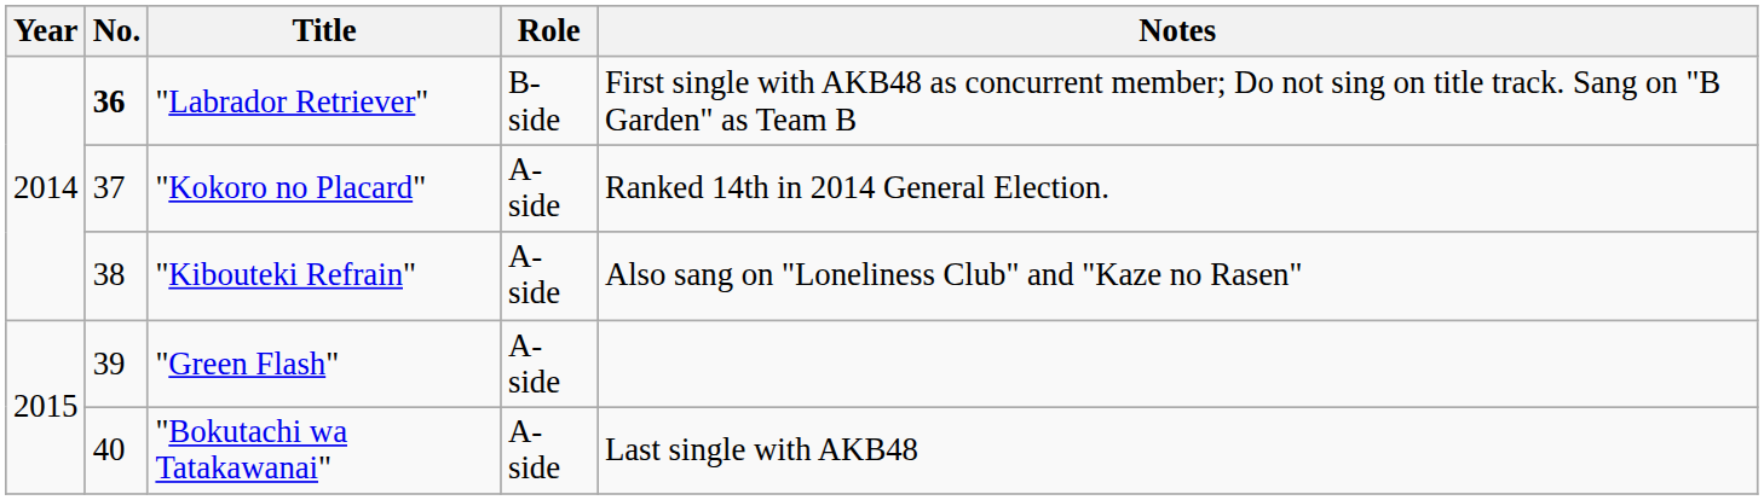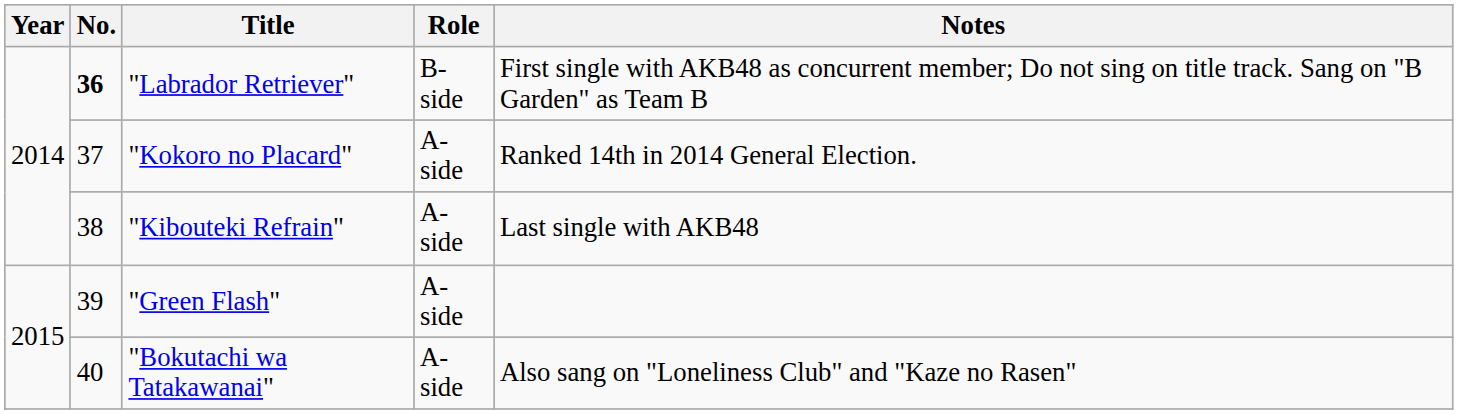 <table class="wikitable sortable">
 <tr>
 <th>Year</th>
 <th data-sort-type="number">No.</th>
 <th>Title</th>
 <th class="unsortable">Role</th>
 <th class="unsortable">Notes</th>
 </tr>
 <tr>
 <td rowspan="3">2014</td>
 <td><strong>36</strong></td>
 <td>"<a href='#'>Labrador Retriever</a>"</td>
 <td>B-side</td>
 <td>First single with AKB48 as concurrent member; Do not sing on title track. Sang on "B Garden" as Team B</td>
 </tr>
 <tr>
 <td>37</td>
 <td>"<a href='#'>Kokoro no Placard</a>"</td>
 <td>A-side</td>
 <td>Ranked 14th in 2014 General Election.</td>
 </tr>
 <tr>
 <td>38</td>
 <td>"<a href='#'>Kibouteki Refrain</a>"</td>
 <td>A-side</td>
-<td>Also sang on "Loneliness Club" and "Kaze no Rasen"</td>
+<td>Last single with AKB48</td>
 </tr>
 <tr>
 <td rowspan="3">2015</td>
 <td>39</td>
 <td>"<a href='#'>Green Flash</a>"</td>
 <td>A-side</td>
 <td></td>
 </tr>
 <tr>
 <td>40</td>
 <td>"<a href='#'>Bokutachi wa Tatakawanai</a>"</td>
 <td>A-side</td>
-<td>Last single with AKB48</td>
+<td>Also sang on "Loneliness Club" and "Kaze no Rasen"</td>
 </tr>
 </table>
